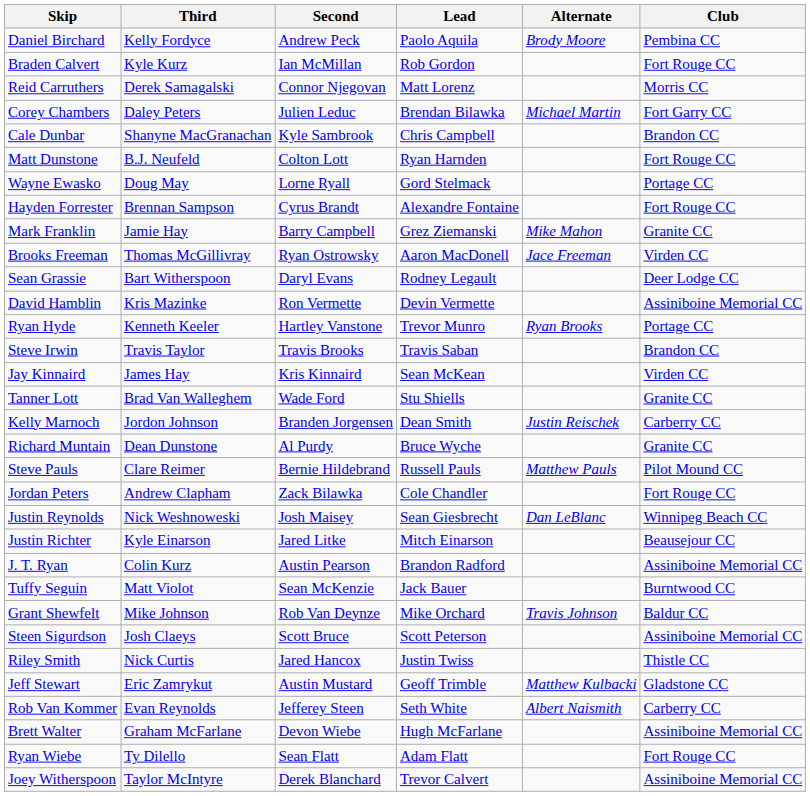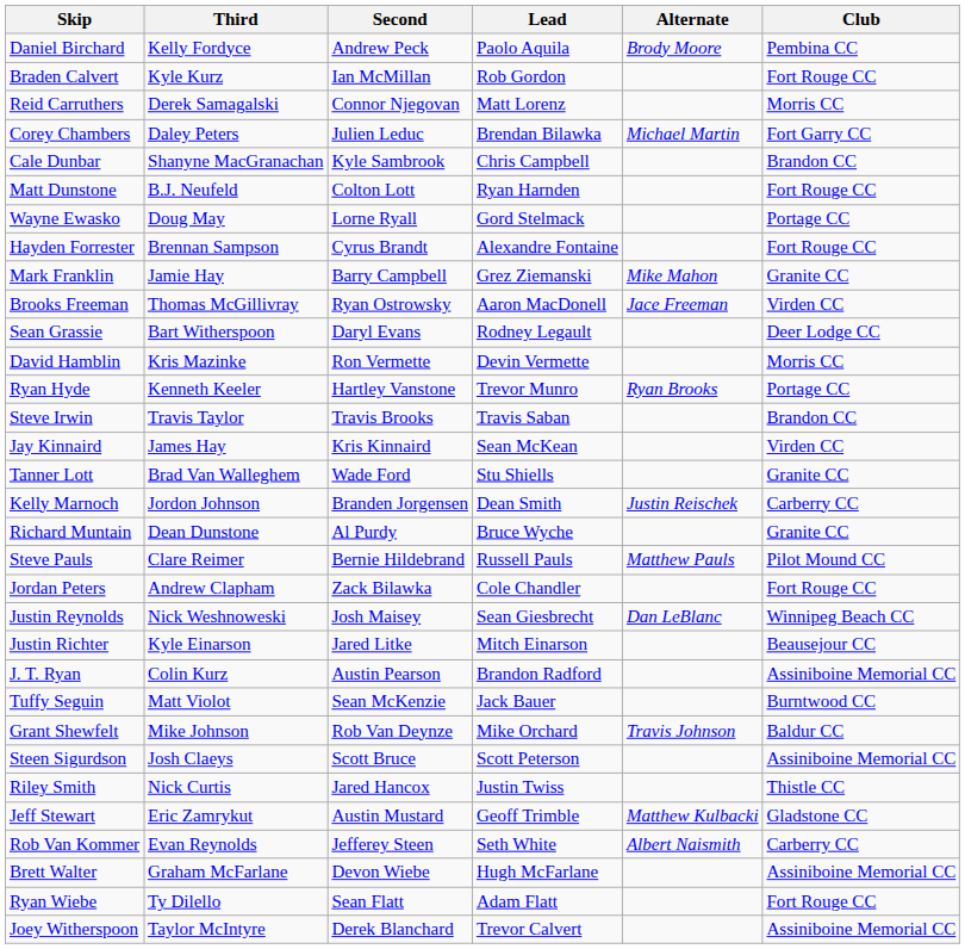 <table class="wikitable">
 <tr>
 <th scope="col">Skip</th>
 <th scope="col">Third</th>
 <th scope="col">Second</th>
 <th scope="col">Lead</th>
 <th scope="col">Alternate</th>
 <th scope="col">Club</th>
 </tr>
 <tr>
 <td><a href='#'>Daniel Birchard</a></td>
 <td><a href='#'>Kelly Fordyce</a></td>
 <td><a href='#'>Andrew Peck</a></td>
 <td><a href='#'>Paolo Aquila</a></td>
 <td><em><a href='#'>Brody Moore</a></em></td>
 <td><a href='#'>Pembina CC</a></td>
 </tr>
 <tr>
 <td><a href='#'>Braden Calvert</a></td>
 <td><a href='#'>Kyle Kurz</a></td>
 <td><a href='#'>Ian McMillan</a></td>
 <td><a href='#'>Rob Gordon</a></td>
 <td></td>
 <td><a href='#'>Fort Rouge CC</a></td>
 </tr>
 <tr>
 <td><a href='#'>Reid Carruthers</a></td>
 <td><a href='#'>Derek Samagalski</a></td>
 <td><a href='#'>Connor Njegovan</a></td>
 <td><a href='#'>Matt Lorenz</a></td>
 <td></td>
 <td><a href='#'>Morris CC</a></td>
 </tr>
 <tr>
 <td><a href='#'>Corey Chambers</a></td>
 <td><a href='#'>Daley Peters</a></td>
 <td><a href='#'>Julien Leduc</a></td>
 <td><a href='#'>Brendan Bilawka</a></td>
 <td><em><a href='#'>Michael Martin</a></em></td>
 <td><a href='#'>Fort Garry CC</a></td>
 </tr>
 <tr>
 <td><a href='#'>Cale Dunbar</a></td>
 <td><a href='#'>Shanyne MacGranachan</a></td>
 <td><a href='#'>Kyle Sambrook</a></td>
 <td><a href='#'>Chris Campbell</a></td>
 <td></td>
 <td><a href='#'>Brandon CC</a></td>
 </tr>
 <tr>
 <td><a href='#'>Matt Dunstone</a></td>
 <td><a href='#'>B.J. Neufeld</a></td>
 <td><a href='#'>Colton Lott</a></td>
 <td><a href='#'>Ryan Harnden</a></td>
 <td></td>
 <td><a href='#'>Fort Rouge CC</a></td>
 </tr>
 <tr>
 <td><a href='#'>Wayne Ewasko</a></td>
 <td><a href='#'>Doug May</a></td>
 <td><a href='#'>Lorne Ryall</a></td>
 <td><a href='#'>Gord Stelmack</a></td>
 <td></td>
 <td><a href='#'>Portage CC</a></td>
 </tr>
 <tr>
 <td><a href='#'>Hayden Forrester</a></td>
 <td><a href='#'>Brennan Sampson</a></td>
 <td><a href='#'>Cyrus Brandt</a></td>
 <td><a href='#'>Alexandre Fontaine</a></td>
 <td></td>
 <td><a href='#'>Fort Rouge CC</a></td>
 </tr>
 <tr>
 <td><a href='#'>Mark Franklin</a></td>
 <td><a href='#'>Jamie Hay</a></td>
 <td><a href='#'>Barry Campbell</a></td>
 <td><a href='#'>Grez Ziemanski</a></td>
 <td><em><a href='#'>Mike Mahon</a></em></td>
 <td><a href='#'>Granite CC</a></td>
 </tr>
 <tr>
 <td><a href='#'>Brooks Freeman</a></td>
 <td><a href='#'>Thomas McGillivray</a></td>
 <td><a href='#'>Ryan Ostrowsky</a></td>
 <td><a href='#'>Aaron MacDonell</a></td>
 <td><em><a href='#'>Jace Freeman</a></em></td>
 <td><a href='#'>Virden CC</a></td>
 </tr>
 <tr>
 <td><a href='#'>Sean Grassie</a></td>
 <td><a href='#'>Bart Witherspoon</a></td>
 <td><a href='#'>Daryl Evans</a></td>
 <td><a href='#'>Rodney Legault</a></td>
 <td></td>
 <td><a href='#'>Deer Lodge CC</a></td>
 </tr>
 <tr>
 <td><a href='#'>David Hamblin</a></td>
 <td><a href='#'>Kris Mazinke</a></td>
 <td><a href='#'>Ron Vermette</a></td>
 <td><a href='#'>Devin Vermette</a></td>
 <td></td>
-<td><a href='#'>Assiniboine Memorial CC</a></td>
+<td><a href='#'>Morris CC</a></td>
 </tr>
 <tr>
 <td><a href='#'>Ryan Hyde</a></td>
 <td><a href='#'>Kenneth Keeler</a></td>
 <td><a href='#'>Hartley Vanstone</a></td>
 <td><a href='#'>Trevor Munro</a></td>
 <td><em><a href='#'>Ryan Brooks</a></em></td>
 <td><a href='#'>Portage CC</a></td>
 </tr>
 <tr>
 <td><a href='#'>Steve Irwin</a></td>
 <td><a href='#'>Travis Taylor</a></td>
 <td><a href='#'>Travis Brooks</a></td>
 <td><a href='#'>Travis Saban</a></td>
 <td></td>
 <td><a href='#'>Brandon CC</a></td>
 </tr>
 <tr>
 <td><a href='#'>Jay Kinnaird</a></td>
 <td><a href='#'>James Hay</a></td>
 <td><a href='#'>Kris Kinnaird</a></td>
 <td><a href='#'>Sean McKean</a></td>
 <td></td>
 <td><a href='#'>Virden CC</a></td>
 </tr>
 <tr>
 <td><a href='#'>Tanner Lott</a></td>
 <td><a href='#'>Brad Van Walleghem</a></td>
 <td><a href='#'>Wade Ford</a></td>
 <td><a href='#'>Stu Shiells</a></td>
 <td></td>
 <td><a href='#'>Granite CC</a></td>
 </tr>
 <tr>
 <td><a href='#'>Kelly Marnoch</a></td>
 <td><a href='#'>Jordon Johnson</a></td>
 <td><a href='#'>Branden Jorgensen</a></td>
 <td><a href='#'>Dean Smith</a></td>
 <td><em><a href='#'>Justin Reischek</a></em></td>
 <td><a href='#'>Carberry CC</a></td>
 </tr>
 <tr>
 <td><a href='#'>Richard Muntain</a></td>
 <td><a href='#'>Dean Dunstone</a></td>
 <td><a href='#'>Al Purdy</a></td>
 <td><a href='#'>Bruce Wyche</a></td>
 <td></td>
 <td><a href='#'>Granite CC</a></td>
 </tr>
 <tr>
 <td><a href='#'>Steve Pauls</a></td>
 <td><a href='#'>Clare Reimer</a></td>
 <td><a href='#'>Bernie Hildebrand</a></td>
 <td><a href='#'>Russell Pauls</a></td>
 <td><em><a href='#'>Matthew Pauls</a></em></td>
 <td><a href='#'>Pilot Mound CC</a></td>
 </tr>
 <tr>
 <td><a href='#'>Jordan Peters</a></td>
 <td><a href='#'>Andrew Clapham</a></td>
 <td><a href='#'>Zack Bilawka</a></td>
 <td><a href='#'>Cole Chandler</a></td>
 <td></td>
 <td><a href='#'>Fort Rouge CC</a></td>
 </tr>
 <tr>
 <td><a href='#'>Justin Reynolds</a></td>
 <td><a href='#'>Nick Weshnoweski</a></td>
 <td><a href='#'>Josh Maisey</a></td>
 <td><a href='#'>Sean Giesbrecht</a></td>
 <td><em><a href='#'>Dan LeBlanc</a></em></td>
 <td><a href='#'>Winnipeg Beach CC</a></td>
 </tr>
 <tr>
 <td><a href='#'>Justin Richter</a></td>
 <td><a href='#'>Kyle Einarson</a></td>
 <td><a href='#'>Jared Litke</a></td>
 <td><a href='#'>Mitch Einarson</a></td>
 <td></td>
 <td><a href='#'>Beausejour CC</a></td>
 </tr>
 <tr>
 <td><a href='#'>J. T. Ryan</a></td>
 <td><a href='#'>Colin Kurz</a></td>
 <td><a href='#'>Austin Pearson</a></td>
 <td><a href='#'>Brandon Radford</a></td>
 <td></td>
 <td><a href='#'>Assiniboine Memorial CC</a></td>
 </tr>
 <tr>
 <td><a href='#'>Tuffy Seguin</a></td>
 <td><a href='#'>Matt Violot</a></td>
 <td><a href='#'>Sean McKenzie</a></td>
 <td><a href='#'>Jack Bauer</a></td>
 <td></td>
 <td><a href='#'>Burntwood CC</a></td>
 </tr>
 <tr>
 <td><a href='#'>Grant Shewfelt</a></td>
 <td><a href='#'>Mike Johnson</a></td>
 <td><a href='#'>Rob Van Deynze</a></td>
 <td><a href='#'>Mike Orchard</a></td>
 <td><em><a href='#'>Travis Johnson</a></em></td>
 <td><a href='#'>Baldur CC</a></td>
 </tr>
 <tr>
 <td><a href='#'>Steen Sigurdson</a></td>
 <td><a href='#'>Josh Claeys</a></td>
 <td><a href='#'>Scott Bruce</a></td>
 <td><a href='#'>Scott Peterson</a></td>
 <td></td>
 <td><a href='#'>Assiniboine Memorial CC</a></td>
 </tr>
 <tr>
 <td><a href='#'>Riley Smith</a></td>
 <td><a href='#'>Nick Curtis</a></td>
 <td><a href='#'>Jared Hancox</a></td>
 <td><a href='#'>Justin Twiss</a></td>
 <td></td>
 <td><a href='#'>Thistle CC</a></td>
 </tr>
 <tr>
 <td><a href='#'>Jeff Stewart</a></td>
 <td><a href='#'>Eric Zamrykut</a></td>
 <td><a href='#'>Austin Mustard</a></td>
 <td><a href='#'>Geoff Trimble</a></td>
 <td><em><a href='#'>Matthew Kulbacki</a></em></td>
 <td><a href='#'>Gladstone CC</a></td>
 </tr>
 <tr>
 <td><a href='#'>Rob Van Kommer</a></td>
 <td><a href='#'>Evan Reynolds</a></td>
 <td><a href='#'>Jefferey Steen</a></td>
 <td><a href='#'>Seth White</a></td>
 <td><em><a href='#'>Albert Naismith</a></em></td>
 <td><a href='#'>Carberry CC</a></td>
 </tr>
 <tr>
 <td><a href='#'>Brett Walter</a></td>
 <td><a href='#'>Graham McFarlane</a></td>
 <td><a href='#'>Devon Wiebe</a></td>
 <td><a href='#'>Hugh McFarlane</a></td>
 <td></td>
 <td><a href='#'>Assiniboine Memorial CC</a></td>
 </tr>
 <tr>
 <td><a href='#'>Ryan Wiebe</a></td>
 <td><a href='#'>Ty Dilello</a></td>
 <td><a href='#'>Sean Flatt</a></td>
 <td><a href='#'>Adam Flatt</a></td>
 <td></td>
 <td><a href='#'>Fort Rouge CC</a></td>
 </tr>
 <tr>
 <td><a href='#'>Joey Witherspoon</a></td>
 <td><a href='#'>Taylor McIntyre</a></td>
 <td><a href='#'>Derek Blanchard</a></td>
 <td><a href='#'>Trevor Calvert</a></td>
 <td></td>
 <td><a href='#'>Assiniboine Memorial CC</a></td>
 </tr>
 </table>
